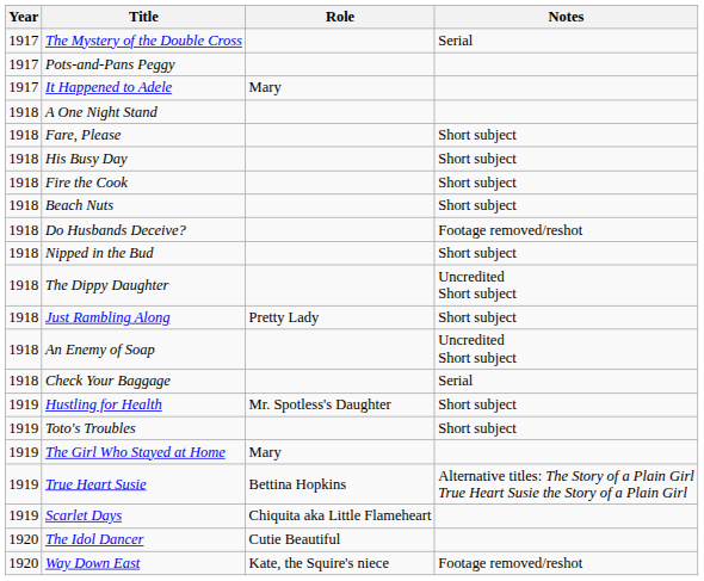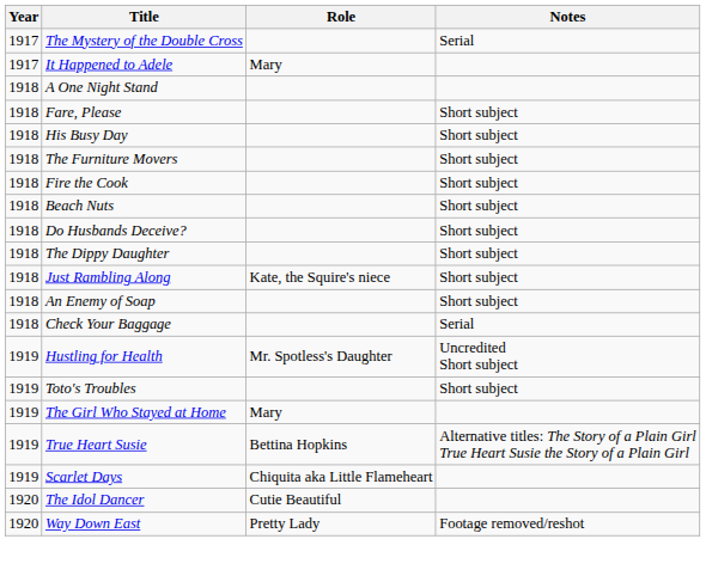 <table class="wikitable sortable">
 <tr>
 <th>Year</th>
 <th>Title</th>
 <th>Role</th>
 <th class="unsortable">Notes</th>
 </tr>
 <tr>
 <td>1917</td>
 <td><em><a href='#'>The Mystery of the Double Cross</a></em></td>
 <td></td>
 <td>Serial</td>
-</tr>
-<tr>
-<td>1917</td>
-<td><em>Pots-and-Pans Peggy</em></td>
-<td></td>
-<td></td>
 </tr>
 <tr>
 <td>1917</td>
 <td><em><a href='#'>It Happened to Adele</a></em></td>
 <td>Mary</td>
 <td></td>
 </tr>
 <tr>
 <td>1918</td>
 <td><em>A One Night Stand</em></td>
 <td></td>
 <td></td>
 </tr>
 <tr>
 <td>1918</td>
 <td><em>Fare, Please</em></td>
 <td></td>
 <td>Short subject</td>
 </tr>
 <tr>
 <td>1918</td>
 <td><em>His Busy Day</em></td>
 <td></td>
 <td>Short subject</td>
 </tr>
 <tr>
 <td>1918</td>
+<td><em>The Furniture Movers</em></td>
+<td></td>
+<td>Short subject</td>
+</tr>
+<tr>
+<td>1918</td>
 <td><em>Fire the Cook</em></td>
 <td></td>
 <td>Short subject</td>
 </tr>
 <tr>
 <td>1918</td>
 <td><em>Beach Nuts</em></td>
 <td></td>
 <td>Short subject</td>
 </tr>
 <tr>
 <td>1918</td>
 <td><em>Do Husbands Deceive?</em></td>
 <td></td>
-<td>Footage removed/reshot</td>
-</tr>
-<tr>
-<td>1918</td>
-<td><em>Nipped in the Bud</em></td>
-<td></td>
 <td>Short subject</td>
 </tr>
 <tr>
 <td>1918</td>
 <td><em>The Dippy Daughter</em></td>
 <td></td>
-<td>Uncredited<br>Short subject</td>
+<td>Short subject</td>
 </tr>
 <tr>
 <td>1918</td>
 <td><em><a href='#'>Just Rambling Along</a></em></td>
-<td>Pretty Lady</td>
+<td>Kate, the Squire's niece</td>
 <td>Short subject</td>
 </tr>
 <tr>
 <td>1918</td>
 <td><em>An Enemy of Soap</em></td>
 <td></td>
-<td>Uncredited<br>Short subject</td>
+<td>Short subject</td>
 </tr>
 <tr>
 <td>1918</td>
 <td><em>Check Your Baggage</em></td>
 <td></td>
 <td>Serial</td>
 </tr>
 <tr>
 <td>1919</td>
 <td><em><a href='#'>Hustling for Health</a></em></td>
 <td>Mr. Spotless's Daughter</td>
-<td>Short subject</td>
+<td>Uncredited<br>Short subject</td>
 </tr>
 <tr>
 <td>1919</td>
 <td><em>Toto's Troubles</em></td>
 <td></td>
 <td>Short subject</td>
 </tr>
 <tr>
 <td>1919</td>
 <td><em><a href='#'>The Girl Who Stayed at Home</a></em></td>
 <td>Mary</td>
 <td></td>
 </tr>
 <tr>
 <td>1919</td>
 <td><em><a href='#'>True Heart Susie</a></em></td>
 <td>Bettina Hopkins</td>
 <td>Alternative titles: <em>The Story of a Plain Girl</em><br><em>True Heart Susie the Story of a Plain Girl</em></td>
 </tr>
 <tr>
 <td>1919</td>
 <td><em><a href='#'>Scarlet Days</a></em></td>
 <td>Chiquita aka Little Flameheart</td>
 <td></td>
 </tr>
 <tr>
 <td>1920</td>
 <td><em><a href='#'>The Idol Dancer</a></em></td>
 <td>Cutie Beautiful</td>
 <td></td>
 </tr>
 <tr>
 <td>1920</td>
 <td><em><a href='#'>Way Down East</a></em></td>
-<td>Kate, the Squire's niece</td>
+<td>Pretty Lady</td>
 <td>Footage removed/reshot</td>
 </tr>
 </table>
